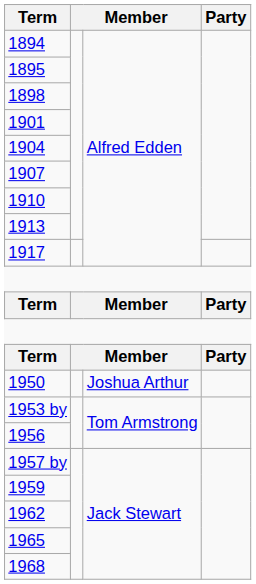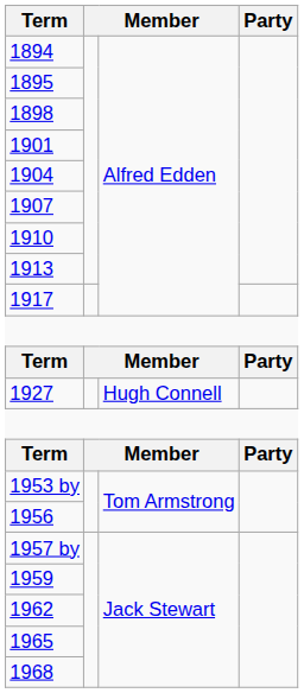 <table class="wikitable" style='border-style: none none none none;'>
 <tr>
 <th>Term</th>
 <th colspan="2">Member</th>
 <th>Party</th>
 </tr>
 <tr style="background: #f9f9f9">
 <td><a href='#'>1894</a></td>
 <td rowspan="8" > </td>
 <td rowspan="9"><a href='#'>Alfred Edden</a></td>
 <td rowspan="8"></td>
 </tr>
 <tr style="background: #f9f9f9">
 <td><a href='#'>1895</a></td>
 </tr>
 <tr style="background: #f9f9f9">
 <td><a href='#'>1898</a></td>
 </tr>
 <tr style="background: #f9f9f9">
 <td><a href='#'>1901</a></td>
 </tr>
 <tr style="background: #f9f9f9">
 <td><a href='#'>1904</a></td>
 </tr>
 <tr style="background: #f9f9f9">
 <td><a href='#'>1907</a></td>
 </tr>
 <tr style="background: #f9f9f9">
 <td><a href='#'>1910</a></td>
 </tr>
 <tr style="background: #f9f9f9">
 <td><a href='#'>1913</a></td>
 </tr>
 <tr style="background: #f9f9f9">
 <td><a href='#'>1917</a></td>
 <td> </td>
 <td></td>
 </tr>
 <tr>
 <td colspan="4" style='border-style: none none none none;'> </td>
 </tr>
 <tr>
 <th>Term</th>
 <th colspan="2">Member</th>
 <th>Party</th>
 </tr>
+<tr style="background: #f9f9f9">
+<td><a href='#'>1927</a></td>
+<td> </td>
+<td><a href='#'>Hugh Connell</a></td>
+<td></td>
+</tr>
 <tr>
 <td colspan="4" style='border-style: none none none none;'> </td>
 </tr>
 <tr>
 <th>Term</th>
 <th colspan="2">Member</th>
 <th>Party</th>
-</tr>
-<tr style="background: #f9f9f9">
-<td><a href='#'>1950</a></td>
-<td> </td>
-<td><a href='#'>Joshua Arthur</a></td>
-<td></td>
 </tr>
 <tr style="background: #f9f9f9">
 <td><a href='#'>1953 by</a></td>
 <td rowspan="2" > </td>
 <td rowspan="2"><a href='#'>Tom Armstrong</a></td>
 <td rowspan="2"></td>
 </tr>
 <tr style="background: #f9f9f9">
 <td><a href='#'>1956</a></td>
 </tr>
 <tr style="background: #f9f9f9">
 <td><a href='#'>1957 by</a></td>
 <td rowspan="5" > </td>
 <td rowspan="5"><a href='#'>Jack Stewart</a></td>
 <td rowspan="5"></td>
 </tr>
 <tr style="background: #f9f9f9">
 <td><a href='#'>1959</a></td>
 </tr>
 <tr style="background: #f9f9f9">
 <td><a href='#'>1962</a></td>
 </tr>
 <tr style="background: #f9f9f9">
 <td><a href='#'>1965</a></td>
 </tr>
 <tr style="background: #f9f9f9">
 <td><a href='#'>1968</a></td>
 </tr>
 </table>
